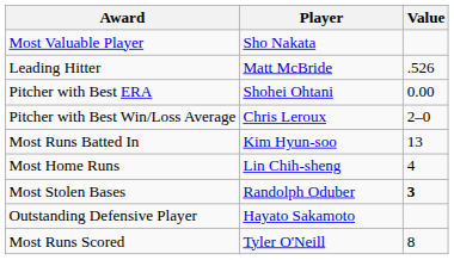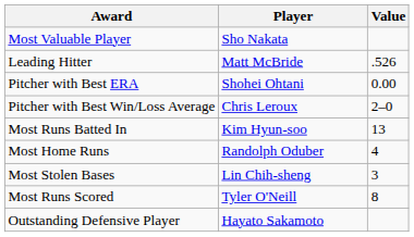 <table class="wikitable">
 <tr>
 <th>Award</th>
 <th width=160>Player</th>
 <th>Value</th>
 </tr>
 <tr>
 <td><a href='#'>Most Valuable Player</a></td>
 <td> <a href='#'>Sho Nakata</a></td>
 <td></td>
 </tr>
 <tr>
 <td>Leading Hitter</td>
 <td> <a href='#'>Matt McBride</a></td>
 <td>.526</td>
 </tr>
 <tr>
 <td>Pitcher with Best <a href='#'>ERA</a></td>
 <td> <a href='#'>Shohei Ohtani</a></td>
 <td>0.00</td>
 </tr>
 <tr>
 <td>Pitcher with Best Win/Loss Average</td>
 <td> <a href='#'>Chris Leroux</a></td>
 <td>2–0</td>
 </tr>
 <tr>
 <td>Most Runs Batted In</td>
 <td> <a href='#'>Kim Hyun-soo</a></td>
 <td>13</td>
 </tr>
 <tr>
 <td>Most Home Runs</td>
-<td> <a href='#'>Lin Chih-sheng</a></td>
+<td> <a href='#'>Randolph Oduber</a></td>
 <td>4</td>
 </tr>
 <tr>
 <td>Most Stolen Bases</td>
-<td> <a href='#'>Randolph Oduber</a></td>
-<td><strong>3</strong></td>
+<td> <a href='#'>Lin Chih-sheng</a></td>
+<td>3</td>
+</tr>
+<tr>
+<td>Most Runs Scored</td>
+<td> <a href='#'>Tyler O'Neill</a></td>
+<td>8</td>
 </tr>
 <tr>
 <td>Outstanding Defensive Player</td>
 <td> <a href='#'>Hayato Sakamoto</a></td>
 <td></td>
 </tr>
-<tr>
-<td>Most Runs Scored</td>
-<td> <a href='#'>Tyler O'Neill</a></td>
-<td>8</td>
-</tr>
 </table>
